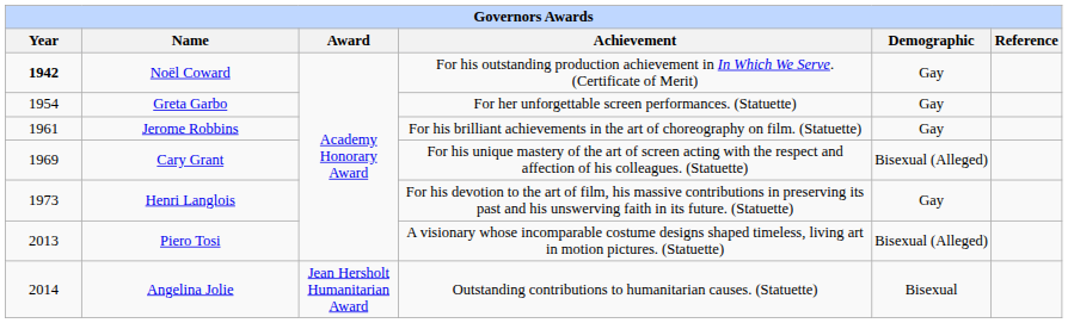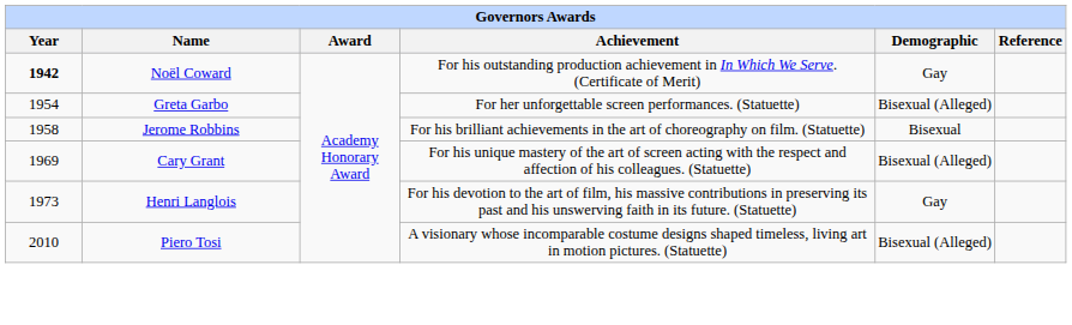 <table class="wikitable" style="text-align: center">
 <tr style="background:#bfd7ff;">
 <td colspan="6" style="text-align:center;"><strong>Governors Awards</strong></td>
 </tr>
 <tr style="background:#ebf5ff;">
 <th style="width:075px;">Year</th>
 <th style="width:225px;">Name</th>
 <th style="width:100px;">Award</th>
 <th style="width:500px;">Achievement</th>
 <th>Demographic</th>
 <th width="50">Reference</th>
 </tr>
 <tr>
 <td><strong>1942</strong></td>
 <td><a href='#'>Noël Coward</a></td>
 <td rowspan=6><a href='#'>Academy Honorary Award</a></td>
 <td>For his outstanding production achievement in <em><a href='#'>In Which We Serve</a></em>. (Certificate of Merit)</td>
 <td>Gay</td>
 <td></td>
 </tr>
 <tr>
 <td>1954</td>
 <td><a href='#'>Greta Garbo</a></td>
 <td>For her unforgettable screen performances. (Statuette)</td>
-<td>Gay</td>
+<td>Bisexual (Alleged)</td>
 <td></td>
 </tr>
 <tr>
-<td>1961</td>
+<td>1958</td>
 <td><a href='#'>Jerome Robbins</a></td>
 <td>For his brilliant achievements in the art of choreography on film. (Statuette)</td>
-<td>Gay</td>
+<td>Bisexual</td>
 <td></td>
 </tr>
 <tr>
 <td>1969</td>
 <td><a href='#'>Cary Grant</a></td>
 <td>For his unique mastery of the art of screen acting with the respect and affection of his colleagues. (Statuette)</td>
 <td>Bisexual (Alleged)</td>
 <td></td>
 </tr>
 <tr>
 <td>1973</td>
 <td><a href='#'>Henri Langlois</a></td>
 <td>For his devotion to the art of film, his massive contributions in preserving its past and his unswerving faith in its future. (Statuette)</td>
 <td>Gay</td>
 <td></td>
 </tr>
 <tr>
-<td>2013</td>
+<td>2010</td>
 <td><a href='#'>Piero Tosi</a></td>
 <td>A visionary whose incomparable costume designs shaped timeless, living art in motion pictures. (Statuette)</td>
 <td>Bisexual (Alleged)</td>
 <td></td>
 </tr>
-<tr>
-<td>2014</td>
-<td><a href='#'>Angelina Jolie</a></td>
-<td><a href='#'>Jean Hersholt Humanitarian Award</a></td>
-<td>Outstanding contributions to humanitarian causes. (Statuette)</td>
-<td>Bisexual</td>
-<td></td>
-</tr>
 </table>
